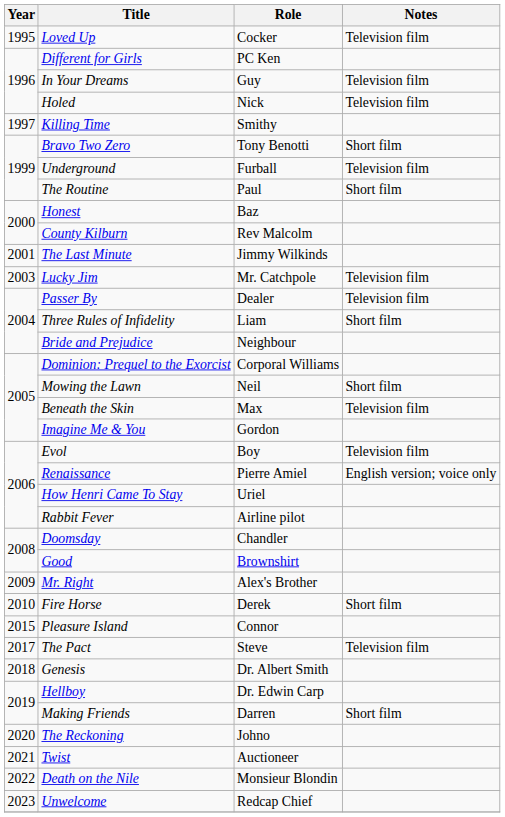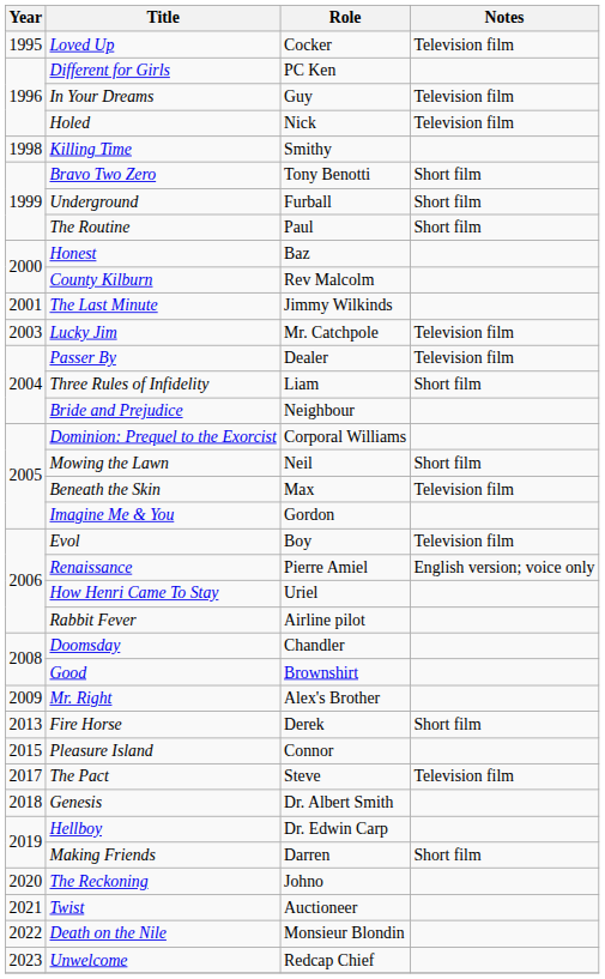 <table class="wikitable sortable">
 <tr>
 <th>Year</th>
 <th>Title</th>
 <th>Role</th>
 <th>Notes</th>
 </tr>
 <tr>
 <td>1995</td>
 <td><em><a href='#'>Loved Up</a></em></td>
 <td>Cocker</td>
 <td>Television film</td>
 </tr>
 <tr>
 <td rowspan="3">1996</td>
 <td><em><a href='#'>Different for Girls</a></em></td>
 <td>PC Ken</td>
 <td></td>
 </tr>
 <tr>
 <td><em>In Your Dreams</em></td>
 <td>Guy</td>
 <td>Television film</td>
 </tr>
 <tr>
 <td><em>Holed</em></td>
 <td>Nick</td>
 <td>Television film</td>
 </tr>
 <tr>
-<td>1997</td>
+<td>1998</td>
 <td><em><a href='#'>Killing Time</a></em></td>
 <td>Smithy</td>
 <td></td>
 </tr>
 <tr>
 <td rowspan="3">1999</td>
 <td><em><a href='#'>Bravo Two Zero</a></em></td>
 <td>Tony Benotti</td>
 <td>Short film</td>
 </tr>
 <tr>
 <td><em>Underground</em></td>
 <td>Furball</td>
-<td>Television film</td>
+<td>Short film</td>
 </tr>
 <tr>
 <td><em>The Routine</em></td>
 <td>Paul</td>
 <td>Short film</td>
 </tr>
 <tr>
 <td rowspan="2">2000</td>
 <td><em><a href='#'>Honest</a></em></td>
 <td>Baz</td>
 <td></td>
 </tr>
 <tr>
 <td><em><a href='#'>County Kilburn</a></em></td>
 <td>Rev Malcolm</td>
 <td></td>
 </tr>
 <tr>
 <td>2001</td>
 <td><em><a href='#'>The Last Minute</a></em></td>
 <td>Jimmy Wilkinds</td>
 <td></td>
 </tr>
 <tr>
 <td>2003</td>
 <td><em><a href='#'>Lucky Jim</a></em></td>
 <td>Mr. Catchpole</td>
 <td>Television film</td>
 </tr>
 <tr>
 <td rowspan="3">2004</td>
 <td><em><a href='#'>Passer By</a></em></td>
 <td>Dealer</td>
 <td>Television film</td>
 </tr>
 <tr>
 <td><em>Three Rules of Infidelity</em></td>
 <td>Liam</td>
 <td>Short film</td>
 </tr>
 <tr>
 <td><em><a href='#'>Bride and Prejudice</a></em></td>
 <td>Neighbour</td>
 <td></td>
 </tr>
 <tr>
 <td rowspan="4">2005</td>
 <td><em><a href='#'>Dominion: Prequel to the Exorcist</a></em></td>
 <td>Corporal Williams</td>
 <td></td>
 </tr>
 <tr>
 <td><em>Mowing the Lawn</em></td>
 <td>Neil</td>
 <td>Short film</td>
 </tr>
 <tr>
 <td><em>Beneath the Skin</em></td>
 <td>Max</td>
 <td>Television film</td>
 </tr>
 <tr>
 <td><em><a href='#'>Imagine Me & You</a></em></td>
 <td>Gordon</td>
 <td></td>
 </tr>
 <tr>
 <td rowspan="4">2006</td>
 <td><em>Evol</em></td>
 <td>Boy</td>
 <td>Television film</td>
 </tr>
 <tr>
 <td><em><a href='#'>Renaissance</a></em></td>
 <td>Pierre Amiel</td>
 <td>English version; voice only</td>
 </tr>
 <tr>
 <td><em><a href='#'>How Henri Came To Stay</a></em></td>
 <td>Uriel</td>
 <td></td>
 </tr>
 <tr>
 <td><em>Rabbit Fever</em></td>
 <td>Airline pilot</td>
 <td></td>
 </tr>
 <tr>
 <td rowspan="2">2008</td>
 <td><em><a href='#'>Doomsday</a></em></td>
 <td>Chandler</td>
 <td></td>
 </tr>
 <tr>
 <td><em><a href='#'>Good</a></em></td>
 <td><a href='#'>Brownshirt</a></td>
 <td></td>
 </tr>
 <tr>
 <td>2009</td>
 <td><em><a href='#'>Mr. Right</a></em></td>
 <td>Alex's Brother</td>
 <td></td>
 </tr>
 <tr>
-<td>2010</td>
+<td>2013</td>
 <td><em>Fire Horse</em></td>
 <td>Derek</td>
 <td>Short film</td>
 </tr>
 <tr>
 <td>2015</td>
 <td><em>Pleasure Island</em></td>
 <td>Connor</td>
 <td></td>
 </tr>
 <tr>
 <td>2017</td>
 <td><em>The Pact</em></td>
 <td>Steve</td>
 <td>Television film</td>
 </tr>
 <tr>
 <td>2018</td>
 <td><em>Genesis</em></td>
 <td>Dr. Albert Smith</td>
 <td></td>
 </tr>
 <tr>
 <td rowspan="2">2019</td>
 <td><em><a href='#'>Hellboy</a></em></td>
 <td>Dr. Edwin Carp</td>
 <td></td>
 </tr>
 <tr>
 <td><em>Making Friends</em></td>
 <td>Darren</td>
 <td>Short film</td>
 </tr>
 <tr>
 <td>2020</td>
 <td><em><a href='#'>The Reckoning</a></em></td>
 <td>Johno</td>
 <td></td>
 </tr>
 <tr>
 <td>2021</td>
 <td><em><a href='#'>Twist</a></em></td>
 <td>Auctioneer</td>
 <td></td>
 </tr>
 <tr>
 <td>2022</td>
 <td><em><a href='#'>Death on the Nile</a></em></td>
 <td>Monsieur Blondin</td>
 <td></td>
 </tr>
 <tr>
 <td>2023</td>
 <td><em><a href='#'>Unwelcome</a></em></td>
 <td>Redcap Chief</td>
 <td></td>
 </tr>
 <tr>
 </tr>
 </table>
